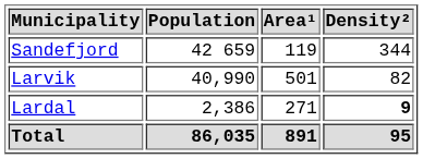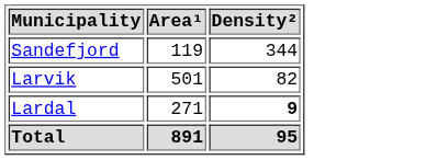 <table border>
 <tr bgcolor=#dddddd>
 <th>Municipality</th>
-<th>Population</th>
 <th>Area¹</th>
 <th>Density²</th>
 </tr>
 <tr align=right>
 <td align=left><a href='#'>Sandefjord</a></td>
-<td>42 659</td>
 <td>119</td>
 <td>344</td>
 </tr>
 <tr align=right>
 <td align=left><a href='#'>Larvik</a></td>
-<td>40,990</td>
 <td>501</td>
 <td>82</td>
 </tr>
 <tr align=right>
 <td align=left><a href='#'>Lardal</a></td>
-<td>2,386</td>
 <td>271</td>
 <td><strong>9</strong></td>
 </tr>
 <tr align=right bgcolor=#dddddd>
 <th align=left>Total</th>
-<th>86,035</th>
 <th>891</th>
 <th>95</th>
 </tr>
 </table>
